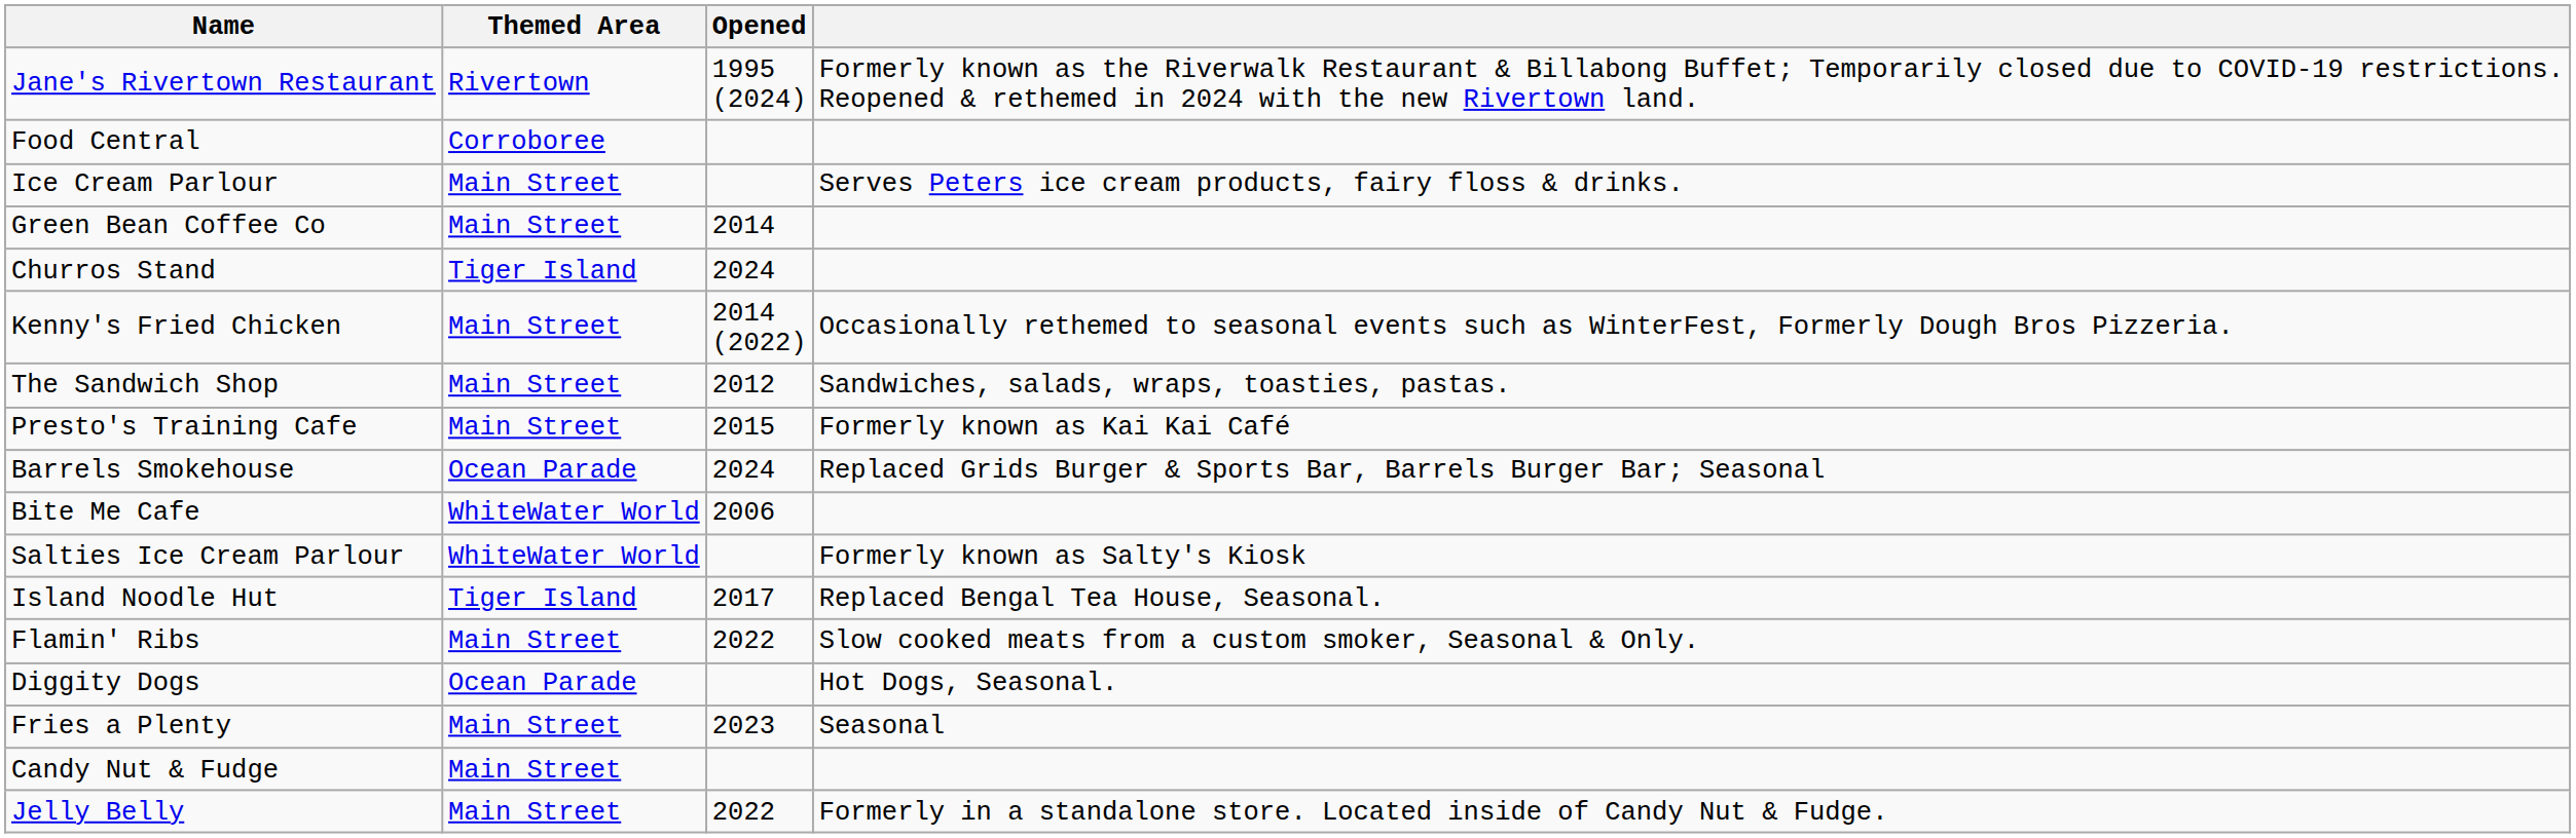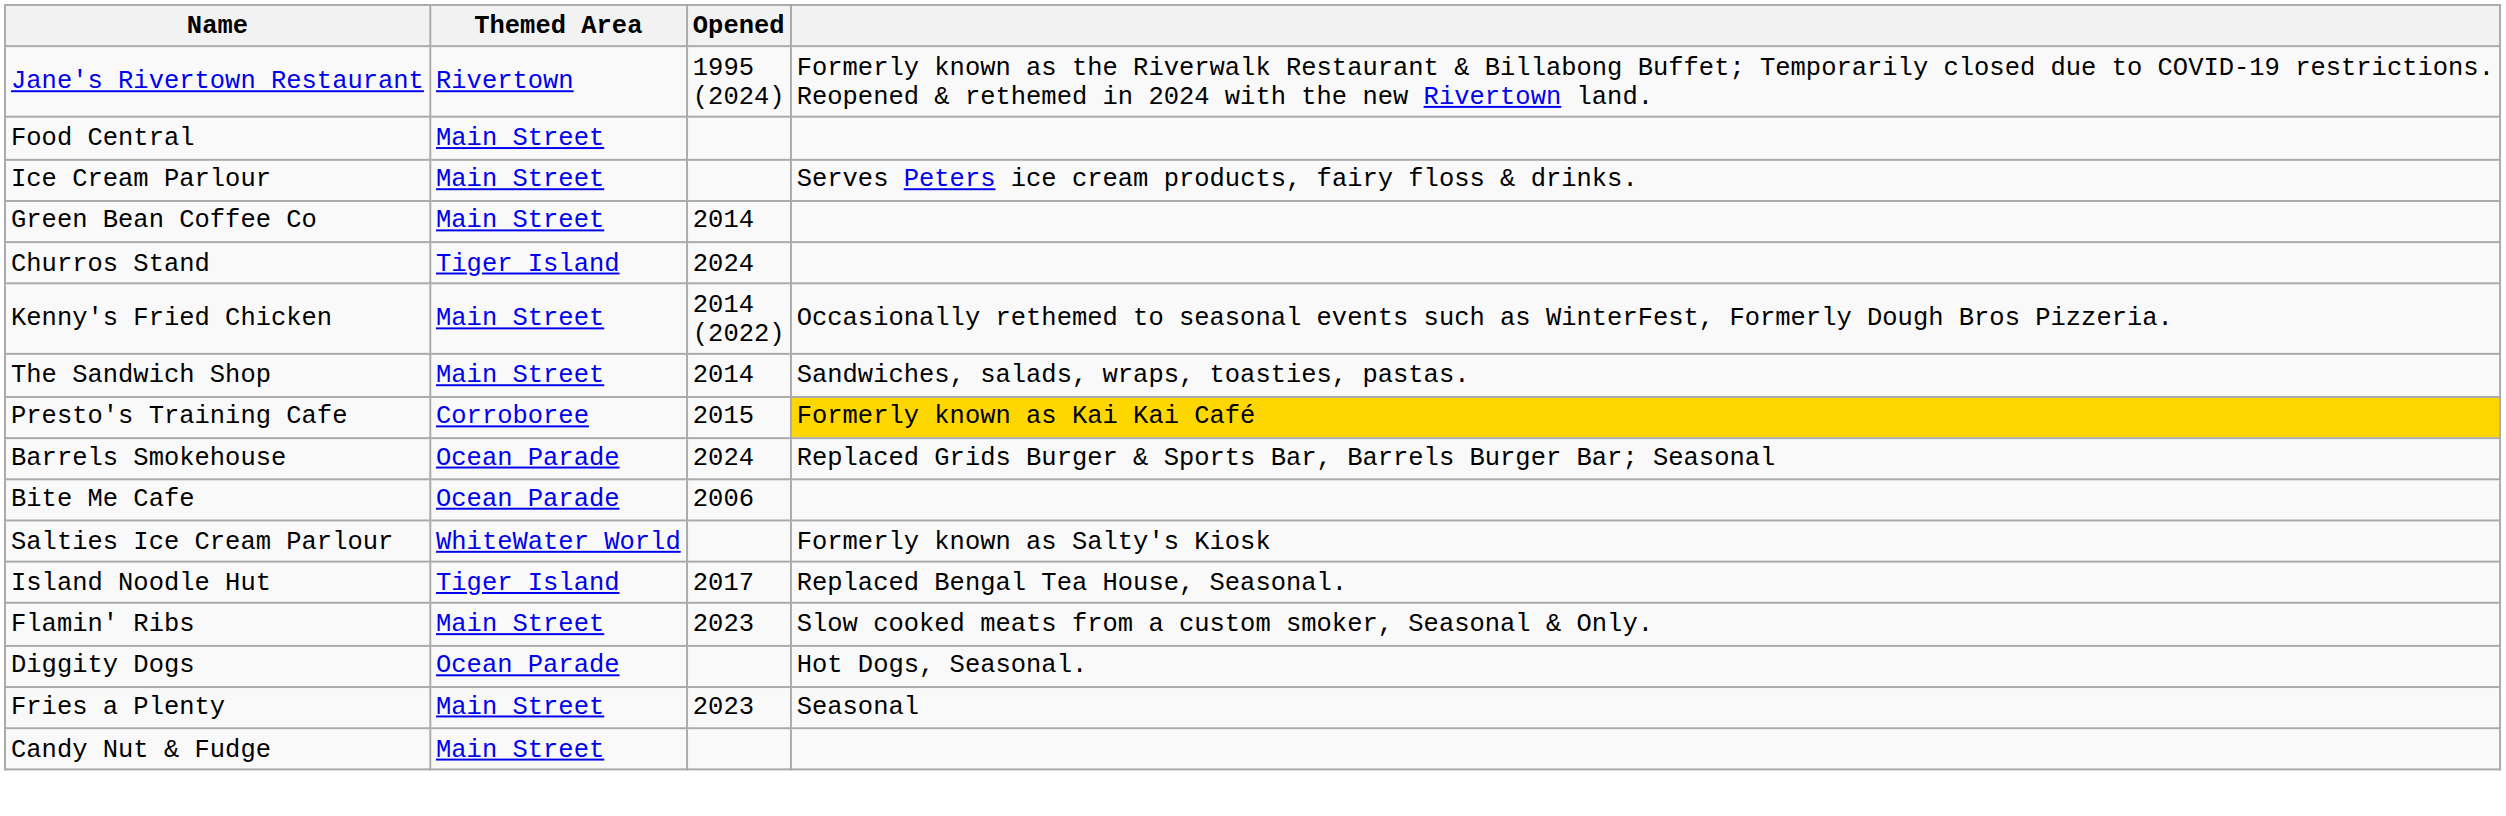 <table class="wikitable sortable">
 <tr>
 <th>Name</th>
 <th>Themed Area</th>
 <th>Opened</th>
 <th class="unsortable" Notes></th>
 </tr>
 <tr>
 <td><a href='#'>Jane's Rivertown Restaurant</a></td>
 <td><a href='#'>Rivertown</a></td>
 <td>1995<br>(2024)</td>
 <td>Formerly known as the Riverwalk Restaurant & Billabong Buffet; Temporarily closed due to COVID-19 restrictions.<br>Reopened & rethemed in 2024 with the new <a href='#'>Rivertown</a> land.</td>
 </tr>
 <tr>
 <td>Food Central</td>
-<td><a href='#'>Corroboree</a></td>
+<td><a href='#'>Main Street</a></td>
 <td></td>
 <td></td>
 </tr>
 <tr>
 <td>Ice Cream Parlour</td>
 <td><a href='#'>Main Street</a></td>
 <td></td>
 <td>Serves <a href='#'>Peters</a> ice cream products, fairy floss & drinks.</td>
 </tr>
 <tr>
 <td>Green Bean Coffee Co</td>
 <td><a href='#'>Main Street</a></td>
 <td>2014</td>
 <td></td>
 </tr>
 <tr>
 <td>Churros Stand</td>
 <td><a href='#'>Tiger Island</a></td>
 <td>2024</td>
 <td></td>
 </tr>
 <tr>
 <td>Kenny's Fried Chicken</td>
 <td><a href='#'>Main Street</a></td>
 <td>2014<br>(2022)</td>
 <td>Occasionally rethemed to seasonal events such as WinterFest, Formerly Dough Bros Pizzeria.</td>
 </tr>
 <tr>
 <td>The Sandwich Shop</td>
 <td><a href='#'>Main Street</a></td>
-<td>2012</td>
+<td>2014</td>
 <td>Sandwiches, salads, wraps, toasties, pastas.</td>
 </tr>
 <tr>
 <td>Presto's Training Cafe</td>
-<td><a href='#'>Main Street</a></td>
+<td><a href='#'>Corroboree</a></td>
 <td>2015</td>
-<td>Formerly known as Kai Kai Café</td>
+<td style="background: gold;">Formerly known as Kai Kai Café</td>
 </tr>
 <tr>
 <td>Barrels Smokehouse</td>
 <td><a href='#'>Ocean Parade</a></td>
 <td>2024</td>
 <td>Replaced Grids Burger & Sports Bar, Barrels Burger Bar; Seasonal</td>
 </tr>
 <tr>
 <td>Bite Me Cafe</td>
-<td><a href='#'>WhiteWater World</a></td>
+<td><a href='#'>Ocean Parade</a></td>
 <td>2006</td>
 <td></td>
 </tr>
 <tr>
 <td>Salties Ice Cream Parlour</td>
 <td><a href='#'>WhiteWater World</a></td>
 <td></td>
 <td>Formerly known as Salty's Kiosk</td>
 </tr>
 <tr>
 <td>Island Noodle Hut</td>
 <td><a href='#'>Tiger Island</a></td>
 <td>2017</td>
 <td>Replaced Bengal Tea House, Seasonal.</td>
 </tr>
 <tr>
 <td>Flamin' Ribs</td>
 <td><a href='#'>Main Street</a></td>
-<td>2022</td>
+<td>2023</td>
 <td>Slow cooked meats from a custom smoker, Seasonal &  Only.</td>
 </tr>
 <tr>
 <td>Diggity Dogs</td>
 <td><a href='#'>Ocean Parade</a></td>
 <td></td>
 <td>Hot Dogs, Seasonal.</td>
 </tr>
 <tr>
 <td>Fries a Plenty</td>
 <td><a href='#'>Main Street</a></td>
 <td>2023</td>
 <td>Seasonal</td>
 </tr>
 <tr>
 <td>Candy Nut & Fudge</td>
 <td><a href='#'>Main Street</a></td>
 <td></td>
 <td></td>
 </tr>
-<tr>
-<td><a href='#'>Jelly Belly</a></td>
-<td><a href='#'>Main Street</a></td>
-<td>2022</td>
-<td>Formerly in a standalone store. Located inside of Candy Nut & Fudge.</td>
-</tr>
 </table>
